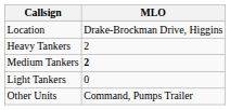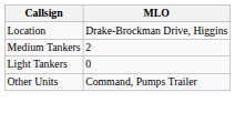 <table class="wikitable mw-collapsible">
 <tr>
 <th>Callsign</th>
 <th>MLO</th>
 </tr>
 <tr>
 <td>Location</td>
 <td>Drake-Brockman Drive, Higgins</td>
 </tr>
 <tr>
-<td>Heavy Tankers</td>
+<td>Medium Tankers</td>
 <td>2</td>
-</tr>
-<tr>
-<td>Medium Tankers</td>
-<td><strong>2</strong></td>
 </tr>
 <tr>
 <td>Light Tankers</td>
 <td>0</td>
 </tr>
 <tr>
 <td>Other Units</td>
 <td>Command, Pumps Trailer</td>
 </tr>
 </table>
